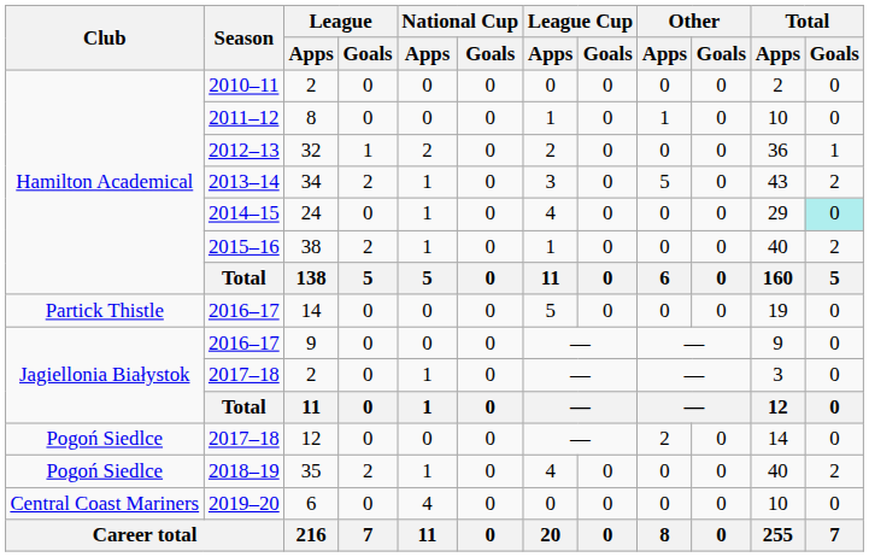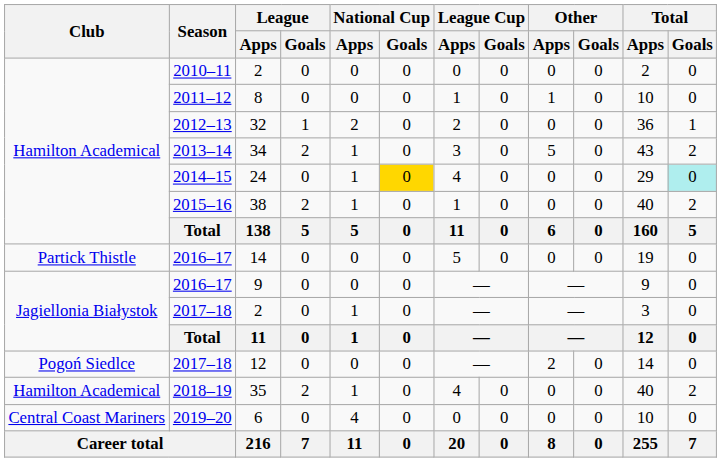 <table class="wikitable" style="text-align: center;">
 <tr>
 <th rowspan="2">Club</th>
 <th rowspan="2">Season</th>
 <th colspan="2">League</th>
 <th colspan="2">National Cup</th>
 <th colspan="2">League Cup</th>
 <th colspan="2">Other</th>
 <th colspan="2">Total</th>
 </tr>
 <tr>
 <th>Apps</th>
 <th>Goals</th>
 <th>Apps</th>
 <th>Goals</th>
 <th>Apps</th>
 <th>Goals</th>
 <th>Apps</th>
 <th>Goals</th>
 <th>Apps</th>
 <th>Goals</th>
 </tr>
 <tr>
 <td rowspan="7" valign="center"><a href='#'>Hamilton Academical</a></td>
 <td><a href='#'>2010–11</a></td>
 <td>2</td>
 <td>0</td>
 <td>0</td>
 <td>0</td>
 <td>0</td>
 <td>0</td>
 <td>0</td>
 <td>0</td>
 <td>2</td>
 <td>0</td>
 </tr>
 <tr>
 <td><a href='#'>2011–12</a></td>
 <td>8</td>
 <td>0</td>
 <td>0</td>
 <td>0</td>
 <td>1</td>
 <td>0</td>
 <td>1</td>
 <td>0</td>
 <td>10</td>
 <td>0</td>
 </tr>
 <tr>
 <td><a href='#'>2012–13</a></td>
 <td>32</td>
 <td>1</td>
 <td>2</td>
 <td>0</td>
 <td>2</td>
 <td>0</td>
 <td>0</td>
 <td>0</td>
 <td>36</td>
 <td>1</td>
 </tr>
 <tr>
 <td><a href='#'>2013–14</a></td>
 <td>34</td>
 <td>2</td>
 <td>1</td>
 <td>0</td>
 <td>3</td>
 <td>0</td>
 <td>5</td>
 <td>0</td>
 <td>43</td>
 <td>2</td>
 </tr>
 <tr>
 <td><a href='#'>2014–15</a></td>
 <td>24</td>
 <td>0</td>
 <td>1</td>
-<td>0</td>
+<td style="background: gold;">0</td>
 <td>4</td>
 <td>0</td>
 <td>0</td>
 <td>0</td>
 <td>29</td>
 <td style="background: paleturquoise;">0</td>
 </tr>
 <tr>
 <td><a href='#'>2015–16</a></td>
 <td>38</td>
 <td>2</td>
 <td>1</td>
 <td>0</td>
 <td>1</td>
 <td>0</td>
 <td>0</td>
 <td>0</td>
 <td>40</td>
 <td>2</td>
 </tr>
 <tr>
 <th>Total</th>
 <th>138</th>
 <th>5</th>
 <th>5</th>
 <th>0</th>
 <th>11</th>
 <th>0</th>
 <th>6</th>
 <th>0</th>
 <th>160</th>
 <th>5</th>
 </tr>
 <tr>
 <td rowspan="1" valign="center"><a href='#'>Partick Thistle</a></td>
 <td><a href='#'>2016–17</a></td>
 <td>14</td>
 <td>0</td>
 <td>0</td>
 <td>0</td>
 <td>5</td>
 <td>0</td>
 <td>0</td>
 <td>0</td>
 <td>19</td>
 <td>0</td>
 </tr>
 <tr>
 <td rowspan="3" valign="center"><a href='#'>Jagiellonia Białystok</a></td>
 <td><a href='#'>2016–17</a></td>
 <td>9</td>
 <td>0</td>
 <td>0</td>
 <td>0</td>
 <td colspan="2">—</td>
 <td colspan="2">—</td>
 <td>9</td>
 <td>0</td>
 </tr>
 <tr>
 <td><a href='#'>2017–18</a></td>
 <td>2</td>
 <td>0</td>
 <td>1</td>
 <td>0</td>
 <td colspan="2">—</td>
 <td colspan="2">—</td>
 <td>3</td>
 <td>0</td>
 </tr>
 <tr>
 <th>Total</th>
 <th>11</th>
 <th>0</th>
 <th>1</th>
 <th>0</th>
 <th colspan="2">—</th>
 <th colspan="2">—</th>
 <th>12</th>
 <th>0</th>
 </tr>
 <tr>
 <td rowspan="1" valign="center"><a href='#'>Pogoń Siedlce</a></td>
 <td><a href='#'>2017–18</a></td>
 <td>12</td>
 <td>0</td>
 <td>0</td>
 <td>0</td>
 <td colspan="2">—</td>
 <td>2</td>
 <td>0</td>
 <td>14</td>
 <td>0</td>
 </tr>
 <tr>
-<td rowspan="1" valign="center"><a href='#'>Pogoń Siedlce</a></td>
+<td rowspan="1" valign="center"><a href='#'>Hamilton Academical</a></td>
 <td><a href='#'>2018–19</a></td>
 <td>35</td>
 <td>2</td>
 <td>1</td>
 <td>0</td>
 <td>4</td>
 <td>0</td>
 <td>0</td>
 <td>0</td>
 <td>40</td>
 <td>2</td>
 </tr>
 <tr>
 <td rowspan="1" valign="center"><a href='#'>Central Coast Mariners</a></td>
 <td><a href='#'>2019–20</a></td>
 <td>6</td>
 <td>0</td>
 <td>4</td>
 <td>0</td>
 <td>0</td>
 <td>0</td>
 <td>0</td>
 <td>0</td>
 <td>10</td>
 <td>0</td>
 </tr>
 <tr>
 <th colspan="2">Career total</th>
 <th>216</th>
 <th>7</th>
 <th>11</th>
 <th>0</th>
 <th>20</th>
 <th>0</th>
 <th>8</th>
 <th>0</th>
 <th>255</th>
 <th>7</th>
 </tr>
 </table>
